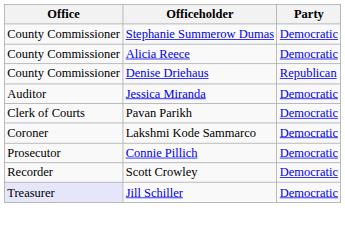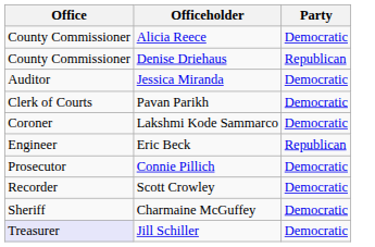 <table class="wikitable">
 <tr>
 <th>Office</th>
 <th>Officeholder</th>
 <th>Party</th>
-</tr>
-<tr>
-<td>County Commissioner</td>
-<td><a href='#'>Stephanie Summerow Dumas</a></td>
-<td><a href='#'>Democratic</a></td>
 </tr>
 <tr>
 <td>County Commissioner</td>
 <td><a href='#'>Alicia Reece</a></td>
 <td><a href='#'>Democratic</a></td>
 </tr>
 <tr>
 <td>County Commissioner</td>
 <td><a href='#'>Denise Driehaus</a></td>
 <td><a href='#'>Republican</a></td>
 </tr>
 <tr>
 <td>Auditor</td>
 <td><a href='#'>Jessica Miranda</a></td>
 <td><a href='#'>Democratic</a></td>
 </tr>
 <tr>
 <td>Clerk of Courts</td>
 <td>Pavan Parikh</td>
 <td><a href='#'>Democratic</a></td>
 </tr>
 <tr>
 <td>Coroner</td>
 <td>Lakshmi Kode Sammarco</td>
 <td><a href='#'>Democratic</a></td>
 </tr>
 <tr>
+<td>Engineer</td>
+<td>Eric Beck</td>
+<td><a href='#'>Republican</a></td>
+</tr>
+<tr>
 <td>Prosecutor</td>
 <td><a href='#'>Connie Pillich</a></td>
 <td><a href='#'>Democratic</a></td>
 </tr>
 <tr>
 <td>Recorder</td>
 <td>Scott Crowley</td>
 <td><a href='#'>Democratic</a></td>
 </tr>
 <tr>
+<td>Sheriff</td>
+<td>Charmaine McGuffey</td>
+<td><a href='#'>Democratic</a></td>
+</tr>
+<tr>
 <td style="background: lavender;">Treasurer</td>
 <td><a href='#'>Jill Schiller</a></td>
 <td><a href='#'>Democratic</a></td>
 </tr>
 </table>
